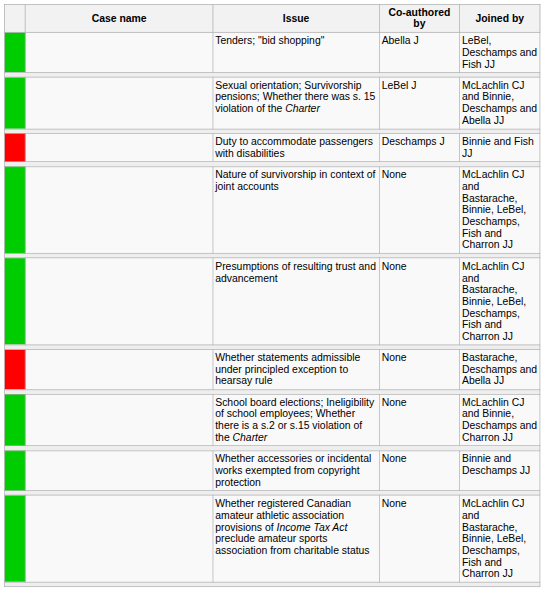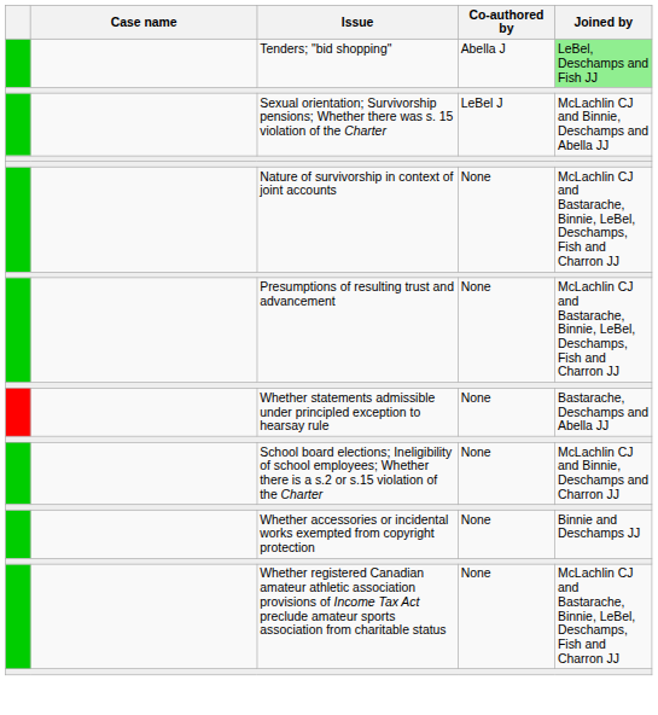 <table class="wikitable" width=825>
 <tr bgcolor="#CCCCCC">
 <th width=25px></th>
 <th width=35%>Case name</th>
 <th>Issue</th>
 <th width=15%>Co-authored by</th>
 <th width=15%>Joined by</th>
 </tr>
 <tr>
 <td bgcolor="#00CD00"><br><br></td>
 <td align=left valign=top><small></small></td>
 <td valign=top>Tenders; "bid shopping"</td>
 <td valign=top>Abella J</td>
-<td valign=top>LeBel, Deschamps and Fish JJ</td>
+<td valign=top style="background: lightgreen;">LeBel, Deschamps and Fish JJ</td>
 </tr>
 <tr>
 <td bgcolor=#EEEEEE colspan=5 valign=top><small></small></td>
 </tr>
 <tr>
 <td bgcolor="#00CD00"><br><br></td>
 <td align=left valign=top><small></small></td>
 <td valign=top>Sexual orientation; Survivorship pensions; Whether there was s. 15 violation of the <em>Charter</em></td>
 <td valign=top>LeBel J</td>
 <td valign=top>McLachlin CJ and Binnie, Deschamps and Abella JJ</td>
 </tr>
 <tr>
 <td bgcolor=#EEEEEE colspan=5 valign=top><small></small></td>
-</tr>
-<tr>
-<td bgcolor="red"><br><br></td>
-<td align=left valign=top><small></small></td>
-<td valign=top>Duty to accommodate passengers with disabilities</td>
-<td valign=top>Deschamps J</td>
-<td valign=top>Binnie and Fish JJ</td>
 </tr>
 <tr>
 <td bgcolor=#EEEEEE colspan=5 valign=top><small></small></td>
 </tr>
 <tr>
 <td bgcolor="#00CD00"><br><br></td>
 <td align=left valign=top><small></small></td>
 <td valign=top>Nature of survivorship in context of joint accounts</td>
 <td valign=top>None</td>
 <td valign=top>McLachlin CJ and Bastarache, Binnie, LeBel, Deschamps, Fish and Charron JJ</td>
 </tr>
 <tr>
 <td bgcolor=#EEEEEE colspan=5 valign=top><small></small></td>
 </tr>
 <tr>
 <td bgcolor="#00CD00"><br><br></td>
 <td align=left valign=top><small></small></td>
 <td valign=top>Presumptions of resulting trust and advancement</td>
 <td valign=top>None</td>
 <td valign=top>McLachlin CJ and Bastarache, Binnie, LeBel, Deschamps, Fish and Charron JJ</td>
 </tr>
 <tr>
 <td bgcolor=#EEEEEE colspan=5 valign=top><small></small></td>
 </tr>
 <tr>
 <td bgcolor="red"><br><br></td>
 <td align=left valign=top><small></small></td>
 <td valign=top>Whether statements admissible under principled exception to hearsay rule</td>
 <td valign=top>None</td>
 <td valign=top>Bastarache, Deschamps and Abella JJ</td>
 </tr>
 <tr>
 <td bgcolor=#EEEEEE colspan=5 valign=top><small></small></td>
 </tr>
 <tr>
 <td bgcolor="#00CD00"><br><br></td>
 <td align=left valign=top><small></small></td>
 <td valign=top>School board elections; Ineligibility of school employees; Whether there is a s.2 or s.15 violation of the <em>Charter</em></td>
 <td valign=top>None</td>
 <td valign=top>McLachlin CJ and Binnie, Deschamps and Charron JJ</td>
 </tr>
 <tr>
 <td bgcolor=#EEEEEE colspan=5 valign=top><small></small></td>
 </tr>
 <tr>
 <td bgcolor="#00CD00"><br><br></td>
 <td align=left valign=top><small></small></td>
 <td valign=top>Whether accessories or incidental works exempted from copyright protection</td>
 <td valign=top>None</td>
 <td valign=top>Binnie and Deschamps JJ</td>
 </tr>
 <tr>
 <td bgcolor=#EEEEEE colspan=5 valign=top><small></small></td>
 </tr>
 <tr>
 <td bgcolor="#00CD00"><br><br></td>
 <td align=left valign=top><small></small></td>
 <td valign=top>Whether registered Canadian amateur athletic association provisions of <em>Income Tax Act</em> preclude amateur sports association from charitable status</td>
 <td valign=top>None</td>
 <td valign=top>McLachlin CJ and Bastarache, Binnie, LeBel, Deschamps, Fish and Charron JJ</td>
 </tr>
 <tr>
 <td bgcolor=#EEEEEE colspan=5 valign=top><small></small></td>
 </tr>
 </table>
